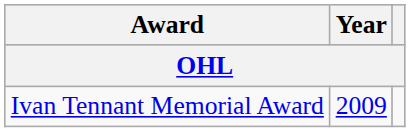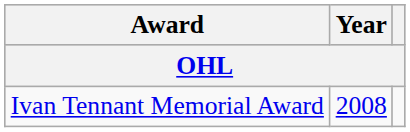 <table class="wikitable">
 <tr>
 <th>Award</th>
 <th>Year</th>
 <th></th>
 </tr>
 <tr ALIGN="center" bgcolor="#e0e0e0">
 <th colspan="3"><a href='#'>OHL</a></th>
 </tr>
 <tr>
 <td><a href='#'>Ivan Tennant Memorial Award</a></td>
-<td><a href='#'>2009</a></td>
+<td><a href='#'>2008</a></td>
 <td></td>
 </tr>
 </table>
